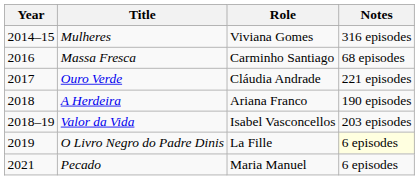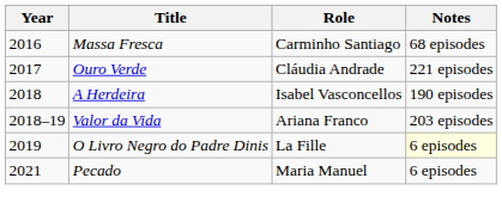 <table class="wikitable">
 <tr style="background:#ccc; text-align:center;">
 <th>Year</th>
 <th>Title</th>
 <th>Role</th>
 <th>Notes</th>
-</tr>
-<tr>
-<td>2014–15</td>
-<td><em>Mulheres</em></td>
-<td>Viviana Gomes</td>
-<td>316 episodes</td>
 </tr>
 <tr>
 <td>2016</td>
 <td><em>Massa Fresca</em></td>
 <td>Carminho Santiago</td>
 <td>68 episodes</td>
 </tr>
 <tr>
 <td>2017</td>
 <td><em><a href='#'>Ouro Verde</a></em></td>
 <td>Cláudia Andrade</td>
 <td>221 episodes</td>
 </tr>
 <tr>
 <td>2018</td>
 <td><em><a href='#'>A Herdeira</a></em></td>
-<td>Ariana Franco</td>
+<td>Isabel Vasconcellos</td>
 <td>190 episodes</td>
 </tr>
 <tr>
 <td>2018–19</td>
 <td><em><a href='#'>Valor da Vida</a></em></td>
-<td>Isabel Vasconcellos</td>
+<td>Ariana Franco</td>
 <td>203 episodes</td>
 </tr>
 <tr>
 <td>2019</td>
 <td><em>O Livro Negro do Padre Dinis</em></td>
 <td>La Fille</td>
 <td style="background: lightyellow;">6 episodes</td>
 </tr>
 <tr>
 <td>2021</td>
 <td><em>Pecado</em></td>
 <td>Maria Manuel</td>
 <td>6 episodes</td>
 </tr>
 </table>
